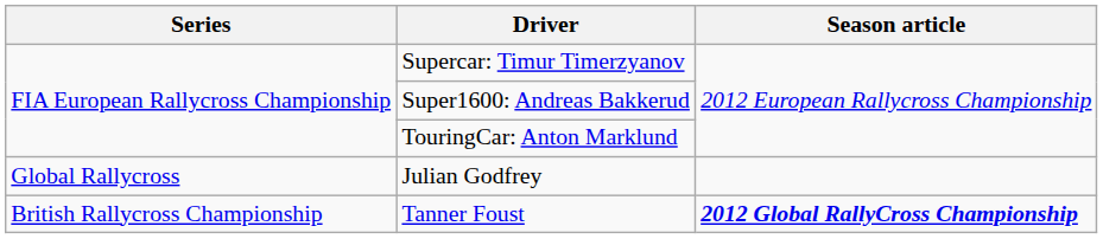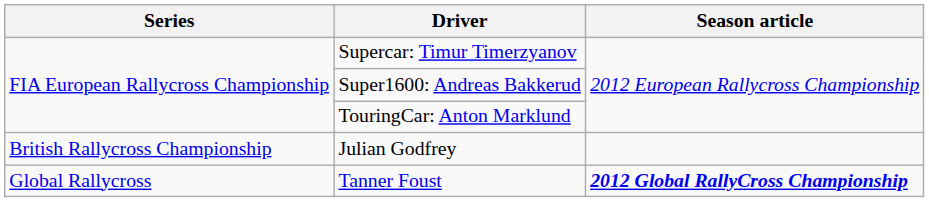 <table class="wikitable" style="font-size: 87%;">
 <tr>
 <th>Series</th>
 <th>Driver</th>
 <th>Season article</th>
 </tr>
 <tr>
 <td rowspan=3><a href='#'>FIA European Rallycross Championship</a></td>
 <td>Supercar:  <a href='#'>Timur Timerzyanov</a></td>
 <td rowspan=3><em><a href='#'>2012 European Rallycross Championship</a></em></td>
 </tr>
 <tr>
 <td>Super1600:  <a href='#'>Andreas Bakkerud</a></td>
 </tr>
 <tr>
 <td>TouringCar:  <a href='#'>Anton Marklund</a></td>
 </tr>
 <tr>
-<td><a href='#'>Global Rallycross</a></td>
+<td><a href='#'>British Rallycross Championship</a></td>
 <td> Julian Godfrey</td>
 <td></td>
 </tr>
 <tr>
-<td><a href='#'>British Rallycross Championship</a></td>
+<td><a href='#'>Global Rallycross</a></td>
 <td> <a href='#'>Tanner Foust</a></td>
 <td><strong><em><a href='#'>2012 Global RallyCross Championship</a></em></strong></td>
 </tr>
 </table>
